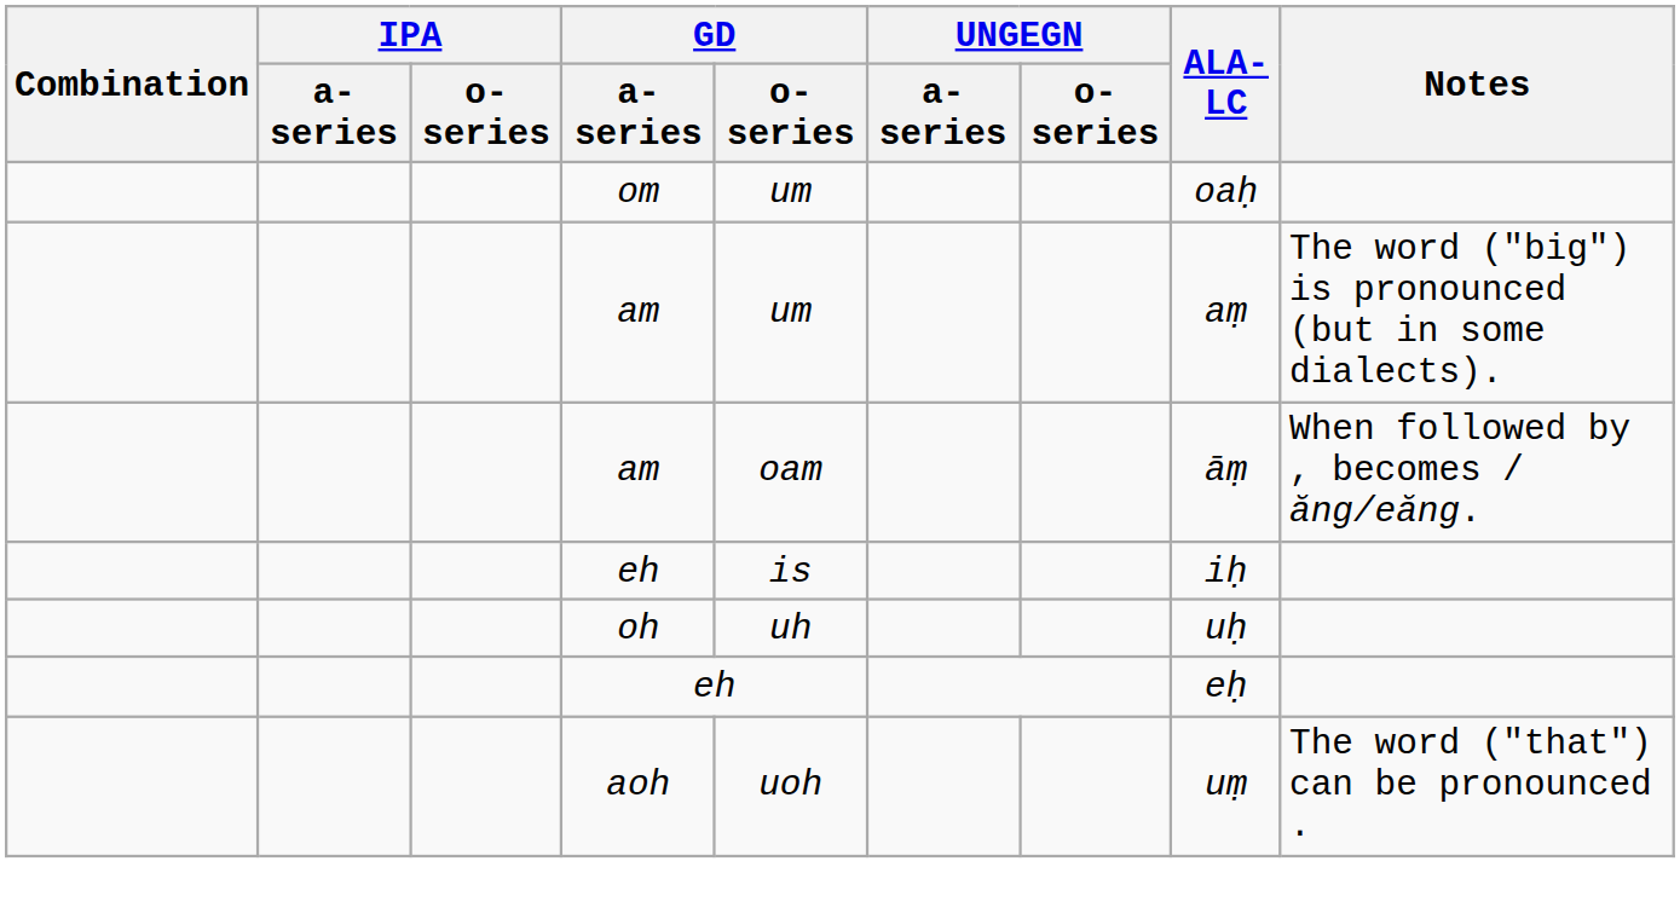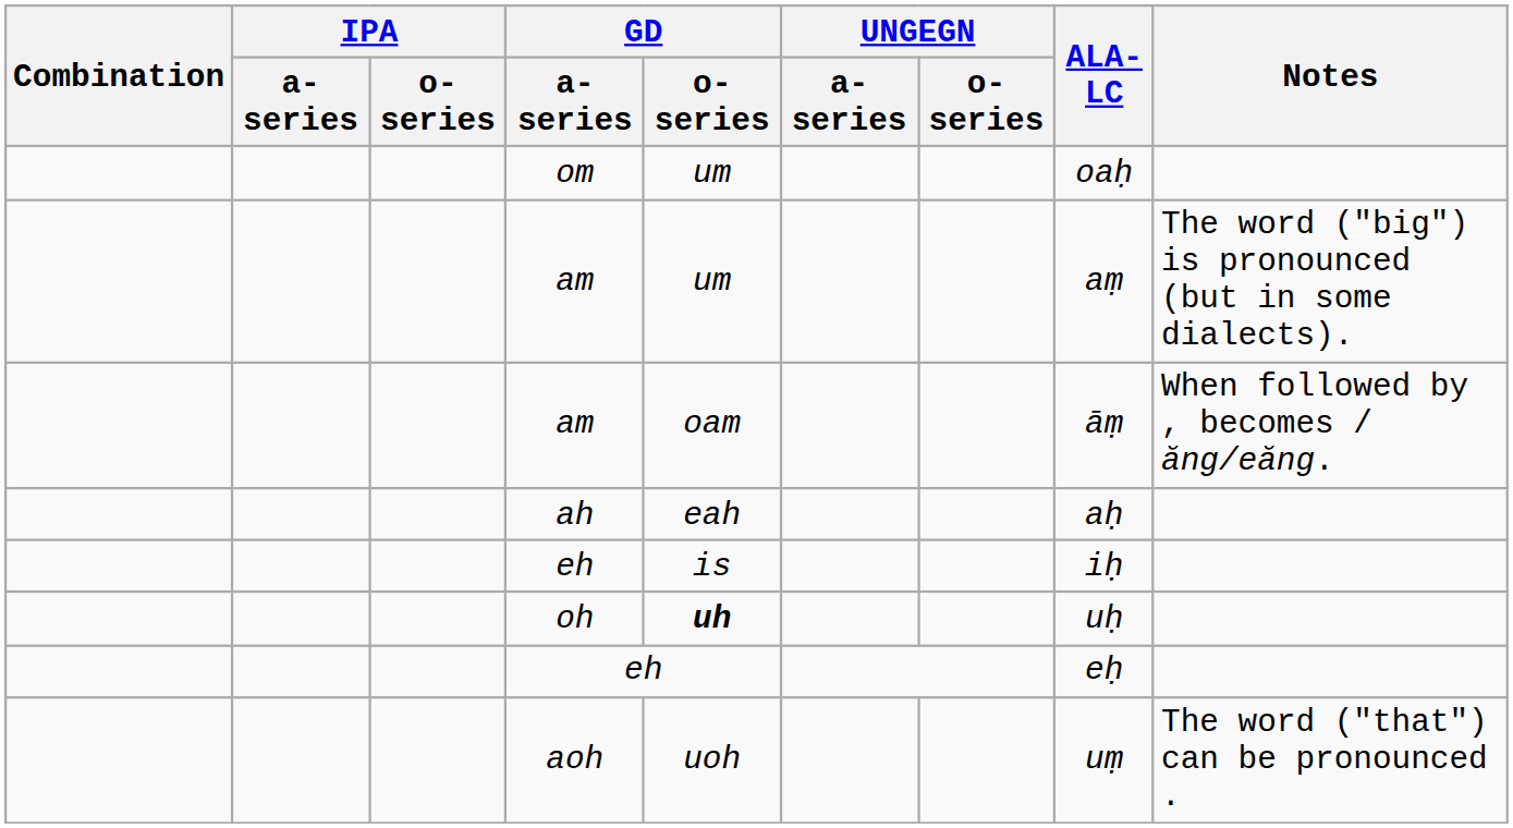 <table class="wikitable" style="text-align: center">
 <tr>
 <th rowspan="2">Combination</th>
 <th colspan="2"><a href='#'>IPA</a></th>
 <th colspan="2"><a href='#'>GD</a></th>
 <th colspan="2"><a href='#'>UNGEGN</a></th>
 <th rowspan="2"><a href='#'>ALA-LC</a></th>
 <th rowspan="2">Notes</th>
 </tr>
 <tr>
 <th>a-series</th>
 <th>o-series</th>
 <th>a-series</th>
 <th>o-series</th>
 <th>a-series</th>
 <th>o-series</th>
 </tr>
 <tr>
 <td><big></big></td>
 <td></td>
 <td></td>
 <td><em>om</em></td>
 <td><em>um</em></td>
 <td><em></em></td>
 <td><em></em></td>
 <td><em>oaḥ</em></td>
 <td></td>
 </tr>
 <tr>
 <td><big></big></td>
 <td></td>
 <td></td>
 <td><em>am</em></td>
 <td><em>um</em></td>
 <td><em></em></td>
 <td><em></em></td>
 <td><em>aṃ</em></td>
 <td style="text-align:left;">The word   ("big") is pronounced  (but  in some dialects).</td>
 </tr>
 <tr>
 <td><big></big></td>
 <td></td>
 <td></td>
 <td><em>am</em></td>
 <td><em>oam</em></td>
 <td><em></em></td>
 <td><em></em></td>
 <td><em>āṃ</em></td>
 <td style="text-align:left;">When followed by  , becomes / <em>ăng/eăng</em>.</td>
 </tr>
 <tr>
 <td><big></big></td>
 <td></td>
 <td></td>
+<td><em>ah</em></td>
+<td><em>eah</em></td>
+<td><em></em></td>
+<td><em></em></td>
+<td><em>aḥ</em></td>
+<td></td>
+</tr>
+<tr>
+<td><big></big></td>
+<td></td>
+<td></td>
 <td><em>eh</em></td>
 <td><em>is</em></td>
 <td><em></em></td>
 <td><em></em></td>
 <td><em>iḥ</em></td>
 <td></td>
 </tr>
 <tr>
 <td><big></big></td>
 <td></td>
 <td></td>
 <td><em>oh</em></td>
-<td><em>uh</em></td>
+<td><strong><em>uh</em></strong></td>
 <td><em></em></td>
 <td><em></em></td>
 <td><em>uḥ</em></td>
 <td></td>
 </tr>
 <tr>
 <td><big></big></td>
 <td></td>
 <td></td>
 <td colspan="2"><em>eh</em></td>
 <td colspan="2"><em></em></td>
 <td><em>eḥ</em></td>
 <td></td>
 </tr>
 <tr>
 <td><big></big></td>
 <td></td>
 <td></td>
 <td><em>aoh</em></td>
 <td><em>uoh</em></td>
 <td><em></em></td>
 <td><em></em></td>
 <td><em>uṃ</em></td>
 <td style="text-align:left;">The word   ("that") can be pronounced .</td>
 </tr>
 </table>
